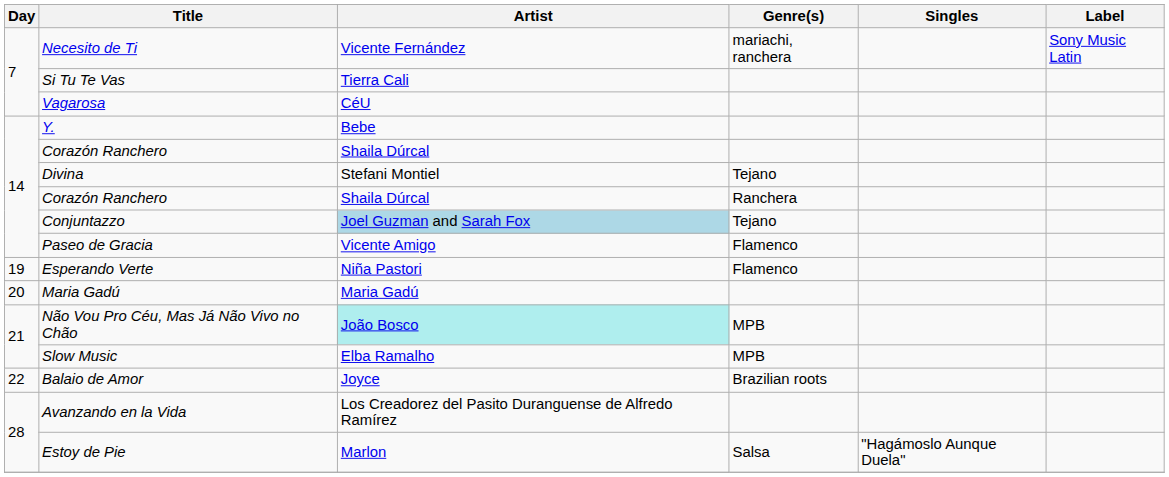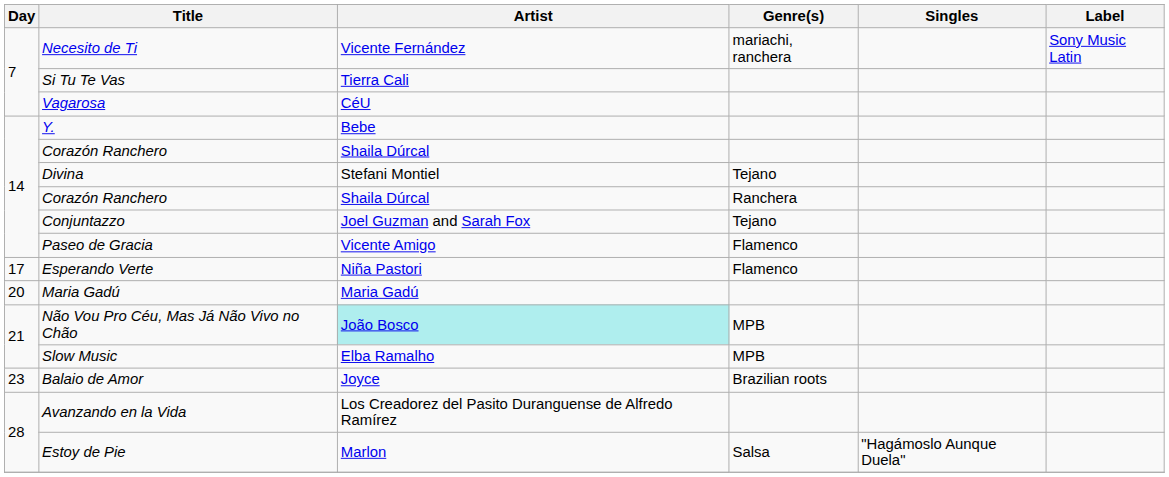 <table class="wikitable sortable" style="text-align: left;">
 <tr>
 <th>Day</th>
 <th>Title</th>
 <th>Artist</th>
 <th>Genre(s)</th>
 <th>Singles</th>
 <th>Label</th>
 </tr>
 <tr>
 <td rowspan="3">7</td>
 <td><em><a href='#'>Necesito de Ti</a></em></td>
 <td><a href='#'>Vicente Fernández</a></td>
 <td>mariachi, ranchera</td>
 <td></td>
 <td><a href='#'>Sony Music Latin</a></td>
 </tr>
 <tr>
 <td><em>Si Tu Te Vas</em></td>
 <td><a href='#'>Tierra Cali</a></td>
 <td></td>
 <td></td>
 <td></td>
 </tr>
 <tr>
 <td><em><a href='#'>Vagarosa</a></em></td>
 <td><a href='#'>CéU</a></td>
 <td></td>
 <td></td>
 <td></td>
 </tr>
 <tr>
 <td rowspan="6">14</td>
 <td><em><a href='#'>Y.</a></em></td>
 <td><a href='#'>Bebe</a></td>
 <td></td>
 <td></td>
 <td></td>
 </tr>
 <tr>
 <td><em>Corazón Ranchero</em></td>
 <td><a href='#'>Shaila Dúrcal</a></td>
 <td></td>
 <td></td>
 <td></td>
 </tr>
 <tr>
 <td><em>Divina</em></td>
 <td>Stefani Montiel</td>
 <td>Tejano</td>
 <td></td>
 <td></td>
 </tr>
 <tr>
 <td><em>Corazón Ranchero</em></td>
 <td><a href='#'>Shaila Dúrcal</a></td>
 <td>Ranchera</td>
 <td></td>
 <td></td>
 </tr>
 <tr>
 <td><em>Conjuntazzo</em></td>
-<td style="background: lightblue;"><a href='#'>Joel Guzman</a> and <a href='#'>Sarah Fox</a></td>
+<td><a href='#'>Joel Guzman</a> and <a href='#'>Sarah Fox</a></td>
 <td>Tejano</td>
 <td></td>
 <td></td>
 </tr>
 <tr>
 <td><em> Paseo de Gracia</em></td>
 <td><a href='#'>Vicente Amigo</a></td>
 <td>Flamenco</td>
 <td></td>
 <td></td>
 </tr>
 <tr>
-<td>19</td>
+<td>17</td>
 <td><em>Esperando Verte</em></td>
 <td><a href='#'>Niña Pastori</a></td>
 <td>Flamenco</td>
 <td></td>
 <td></td>
 </tr>
 <tr>
 <td>20</td>
 <td><em>Maria Gadú</em></td>
 <td><a href='#'>Maria Gadú</a></td>
 <td></td>
 <td></td>
 <td></td>
 </tr>
 <tr>
 <td rowspan="2">21</td>
 <td><em>Não Vou Pro Céu, Mas Já Não Vivo no Chão</em></td>
 <td style="background: paleturquoise;"><a href='#'>João Bosco</a></td>
 <td>MPB</td>
 <td></td>
 <td></td>
 </tr>
 <tr>
 <td><em>Slow Music</em></td>
 <td><a href='#'>Elba Ramalho</a></td>
 <td>MPB</td>
 <td></td>
 <td></td>
 </tr>
 <tr>
-<td>22</td>
+<td>23</td>
 <td><em>Balaio de Amor</em></td>
 <td><a href='#'>Joyce</a></td>
 <td>Brazilian roots</td>
 <td></td>
 <td></td>
 </tr>
 <tr>
 <td rowspan="2">28</td>
 <td><em>Avanzando en la Vida</em></td>
 <td>Los Creadorez del Pasito Duranguense de Alfredo Ramírez</td>
 <td></td>
 <td></td>
 <td></td>
 </tr>
 <tr>
 <td><em>Estoy de Pie</em></td>
 <td><a href='#'>Marlon</a></td>
 <td>Salsa</td>
 <td>"Hagámoslo Aunque Duela"</td>
 <td></td>
 </tr>
 <tr>
 </tr>
 </table>
